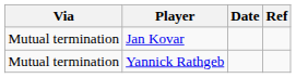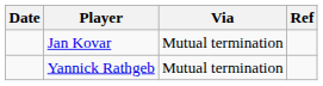 <table class="wikitable">
 <tr>
+<th>Date</th>
+<th>Player</th>
 <th>Via</th>
-<th>Player</th>
-<th>Date</th>
 <th>Ref</th>
 </tr>
 <tr>
+<td></td>
+<td><a href='#'>Jan Kovar</a></td>
 <td>Mutual termination</td>
-<td><a href='#'>Jan Kovar</a></td>
-<td></td>
 <td></td>
 </tr>
 <tr>
+<td></td>
+<td><a href='#'>Yannick Rathgeb</a></td>
 <td>Mutual termination</td>
-<td><a href='#'>Yannick Rathgeb</a></td>
-<td></td>
 <td></td>
 </tr>
 </table>
